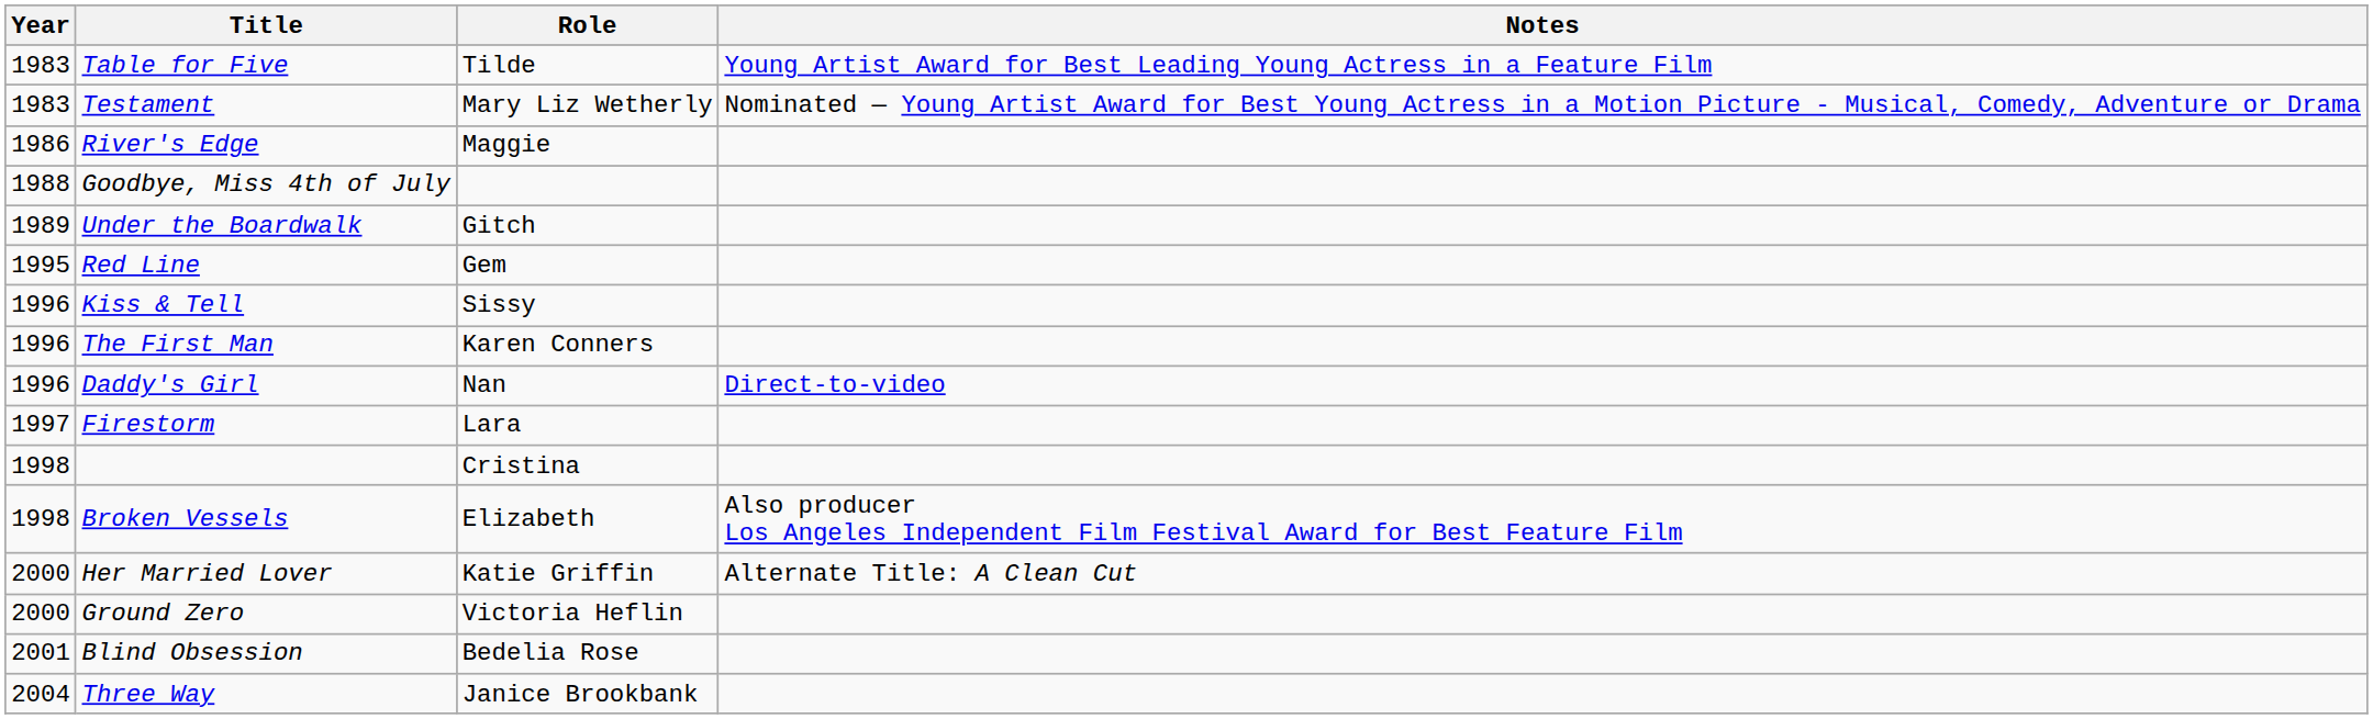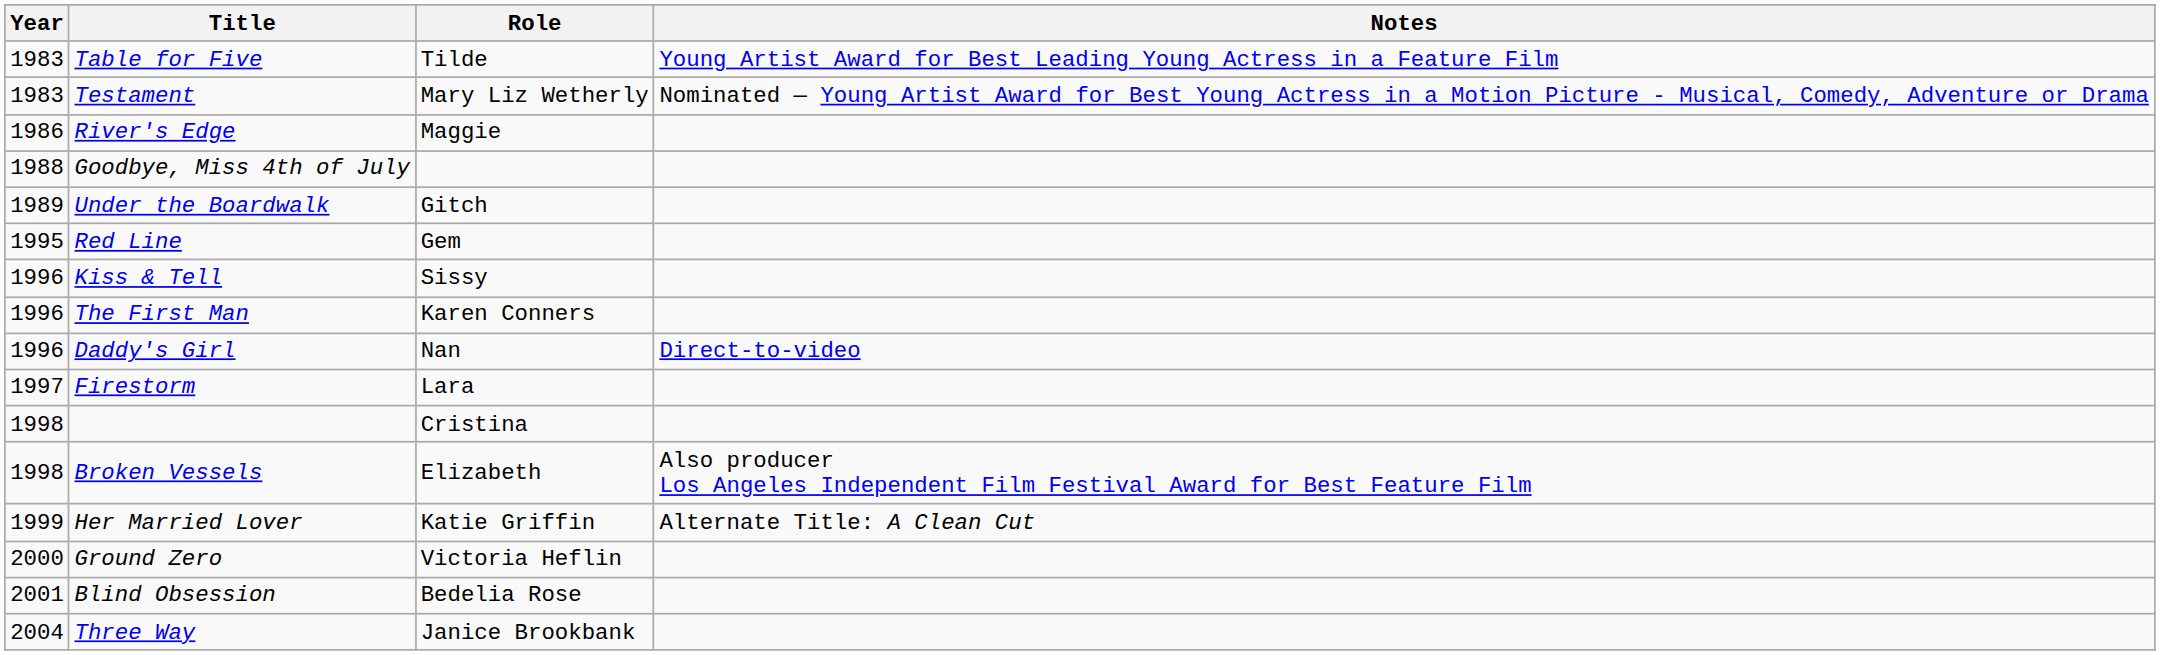 <table class="wikitable sortable">
 <tr>
 <th>Year</th>
 <th>Title</th>
 <th>Role</th>
 <th>Notes</th>
 </tr>
 <tr>
 <td>1983</td>
 <td><em><a href='#'>Table for Five</a></em></td>
 <td>Tilde</td>
 <td><a href='#'>Young Artist Award for Best Leading Young Actress in a Feature Film</a></td>
 </tr>
 <tr>
 <td>1983</td>
 <td><em><a href='#'>Testament</a></em></td>
 <td>Mary Liz Wetherly</td>
 <td>Nominated — <a href='#'>Young Artist Award for Best Young Actress in a Motion Picture - Musical, Comedy, Adventure or Drama</a></td>
 </tr>
 <tr>
 <td>1986</td>
 <td><em><a href='#'>River's Edge</a></em></td>
 <td>Maggie</td>
 <td></td>
 </tr>
 <tr>
 <td>1988</td>
 <td><em>Goodbye, Miss 4th of July</em></td>
 <td></td>
 <td></td>
 </tr>
 <tr>
 <td>1989</td>
 <td><em><a href='#'>Under the Boardwalk</a></em></td>
 <td>Gitch</td>
 <td></td>
 </tr>
 <tr>
 <td>1995</td>
 <td><em><a href='#'>Red Line</a></em></td>
 <td>Gem</td>
 <td></td>
 </tr>
 <tr>
 <td>1996</td>
 <td><em><a href='#'>Kiss & Tell</a></em></td>
 <td>Sissy</td>
 <td></td>
 </tr>
 <tr>
 <td>1996</td>
 <td><em><a href='#'>The First Man</a></em></td>
 <td>Karen Conners</td>
 <td></td>
 </tr>
 <tr>
 <td>1996</td>
 <td><em><a href='#'>Daddy's Girl</a></em></td>
 <td>Nan</td>
 <td><a href='#'>Direct-to-video</a></td>
 </tr>
 <tr>
 <td>1997</td>
 <td><em><a href='#'>Firestorm</a></em></td>
 <td>Lara</td>
 <td></td>
 </tr>
 <tr>
 <td>1998</td>
 <td><em></em></td>
 <td>Cristina</td>
 <td></td>
 </tr>
 <tr>
 <td>1998</td>
 <td><em><a href='#'>Broken Vessels</a></em></td>
 <td>Elizabeth</td>
 <td>Also producer<br><a href='#'>Los Angeles Independent Film Festival Award for Best Feature Film</a></td>
 </tr>
 <tr>
-<td>2000</td>
+<td>1999</td>
 <td><em>Her Married Lover</em></td>
 <td>Katie Griffin</td>
 <td>Alternate Title: <em>A Clean Cut</em></td>
 </tr>
 <tr>
 <td>2000</td>
 <td><em>Ground Zero</em></td>
 <td>Victoria Heflin</td>
 <td></td>
 </tr>
 <tr>
 <td>2001</td>
 <td><em>Blind Obsession</em></td>
 <td>Bedelia Rose</td>
 <td></td>
 </tr>
 <tr>
 <td>2004</td>
 <td><em><a href='#'>Three Way</a></em></td>
 <td>Janice Brookbank</td>
 <td></td>
 </tr>
 </table>
